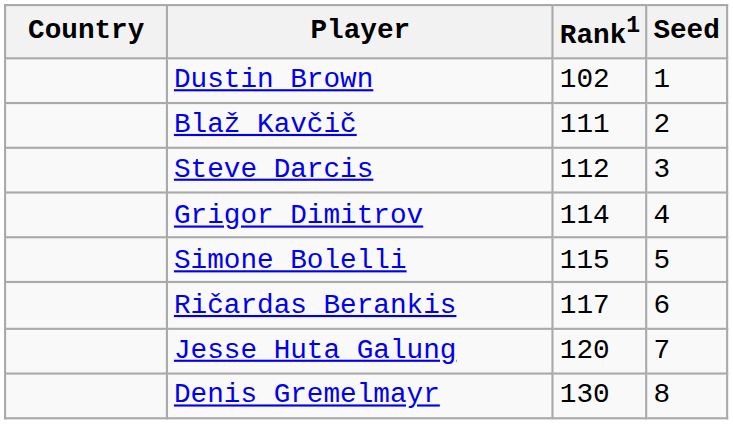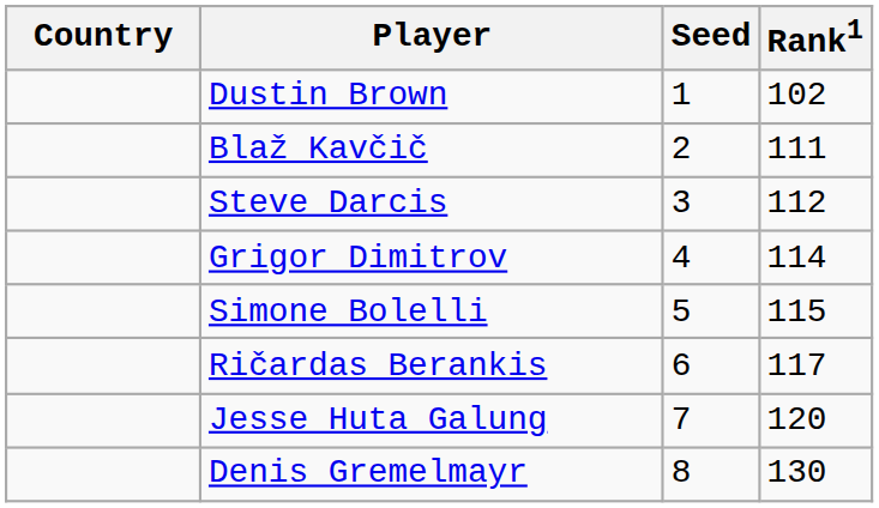 <table class="sortable wikitable">
 <tr>
 <th width="70">Country</th>
 <th width="175">Player</th>
+<th>Seed</th>
 <th>Rank<sup>1</sup></th>
-<th>Seed</th>
 </tr>
 <tr>
 <td></td>
 <td><a href='#'>Dustin Brown</a></td>
+<td>1</td>
 <td>102</td>
-<td>1</td>
 </tr>
 <tr>
 <td></td>
 <td><a href='#'>Blaž Kavčič</a></td>
+<td>2</td>
 <td>111</td>
-<td>2</td>
 </tr>
 <tr>
 <td></td>
 <td><a href='#'>Steve Darcis</a></td>
+<td>3</td>
 <td>112</td>
-<td>3</td>
 </tr>
 <tr>
 <td></td>
 <td><a href='#'>Grigor Dimitrov</a></td>
+<td>4</td>
 <td>114</td>
-<td>4</td>
 </tr>
 <tr>
 <td></td>
 <td><a href='#'>Simone Bolelli</a></td>
+<td>5</td>
 <td>115</td>
-<td>5</td>
 </tr>
 <tr>
 <td></td>
 <td><a href='#'>Ričardas Berankis</a></td>
+<td>6</td>
 <td>117</td>
-<td>6</td>
 </tr>
 <tr>
 <td></td>
 <td><a href='#'>Jesse Huta Galung</a></td>
+<td>7</td>
 <td>120</td>
-<td>7</td>
 </tr>
 <tr>
 <td></td>
 <td><a href='#'>Denis Gremelmayr</a></td>
+<td>8</td>
 <td>130</td>
-<td>8</td>
 </tr>
 </table>
